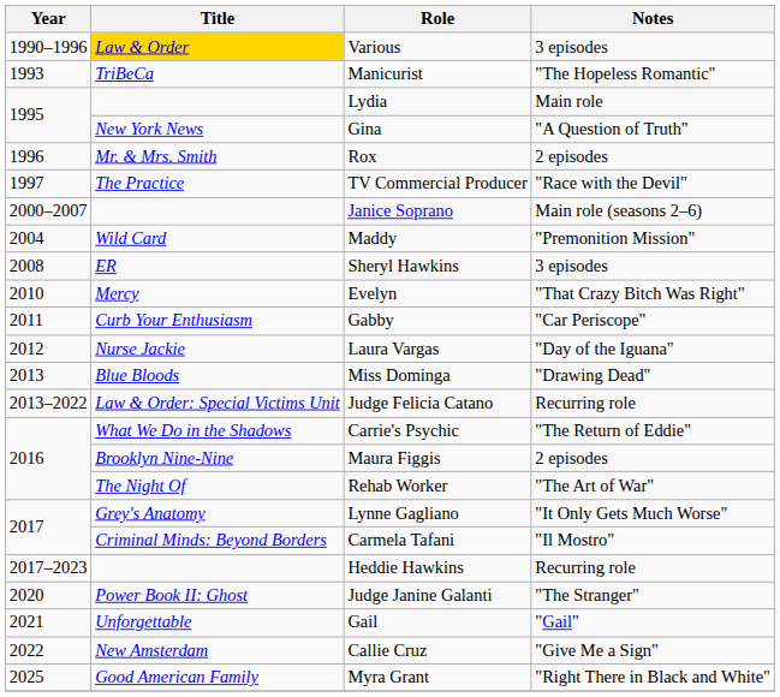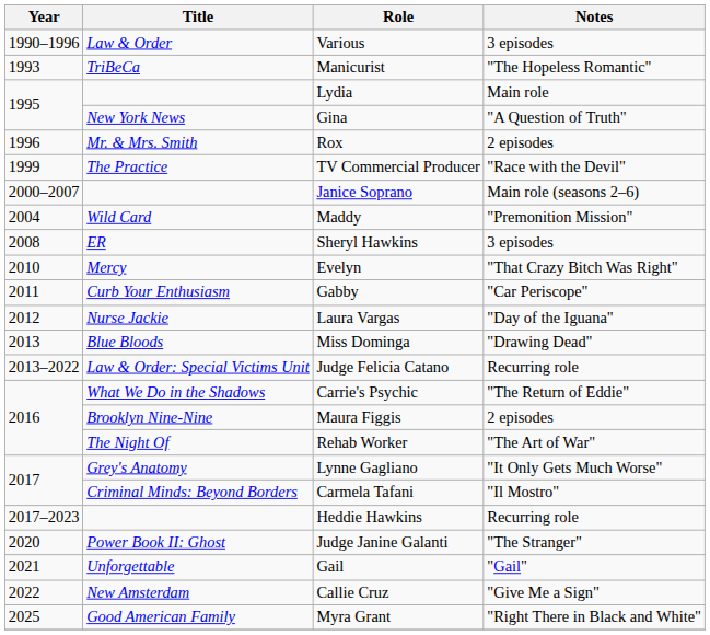 <table class="wikitable sortable">
 <tr>
 <th>Year</th>
 <th>Title</th>
 <th>Role</th>
 <th class="unsortable">Notes</th>
 </tr>
 <tr>
 <td>1990–1996</td>
-<td style="background: gold;"><em><a href='#'>Law & Order</a></em></td>
+<td><em><a href='#'>Law & Order</a></em></td>
 <td>Various</td>
 <td>3 episodes</td>
 </tr>
 <tr>
 <td>1993</td>
 <td><em><a href='#'>TriBeCa</a></em></td>
 <td>Manicurist</td>
 <td>"The Hopeless Romantic"</td>
 </tr>
 <tr>
 <td rowspan="2">1995</td>
 <td><em></em></td>
 <td>Lydia</td>
 <td>Main role</td>
 </tr>
 <tr>
 <td><em><a href='#'>New York News</a></em></td>
 <td>Gina</td>
 <td>"A Question of Truth"</td>
 </tr>
 <tr>
 <td>1996</td>
 <td><em><a href='#'>Mr. & Mrs. Smith</a></em></td>
 <td>Rox</td>
 <td>2 episodes</td>
 </tr>
 <tr>
-<td>1997</td>
+<td>1999</td>
 <td><em><a href='#'>The Practice</a></em></td>
 <td>TV Commercial Producer</td>
 <td>"Race with the Devil"</td>
 </tr>
 <tr>
 <td>2000–2007</td>
 <td><em></em></td>
 <td><a href='#'>Janice Soprano</a></td>
 <td>Main role (seasons 2–6)</td>
 </tr>
 <tr>
 <td>2004</td>
 <td><em><a href='#'>Wild Card</a></em></td>
 <td>Maddy</td>
 <td>"Premonition Mission"</td>
 </tr>
 <tr>
 <td>2008</td>
 <td><em><a href='#'>ER</a></em></td>
 <td>Sheryl Hawkins</td>
 <td>3 episodes</td>
 </tr>
 <tr>
 <td>2010</td>
 <td><em><a href='#'>Mercy</a></em></td>
 <td>Evelyn</td>
 <td>"That Crazy Bitch Was Right"</td>
 </tr>
 <tr>
 <td>2011</td>
 <td><em><a href='#'>Curb Your Enthusiasm</a></em></td>
 <td>Gabby</td>
 <td>"Car Periscope"</td>
 </tr>
 <tr>
 <td>2012</td>
 <td><em><a href='#'>Nurse Jackie</a></em></td>
 <td>Laura Vargas</td>
 <td>"Day of the Iguana"</td>
 </tr>
 <tr>
 <td>2013</td>
 <td><em><a href='#'>Blue Bloods</a></em></td>
 <td>Miss Dominga</td>
 <td>"Drawing Dead"</td>
 </tr>
 <tr>
 <td>2013–2022</td>
 <td><em><a href='#'>Law & Order: Special Victims Unit</a></em></td>
 <td>Judge Felicia Catano</td>
 <td>Recurring role</td>
 </tr>
 <tr>
 <td rowspan="3">2016</td>
 <td><em><a href='#'>What We Do in the Shadows</a></em></td>
 <td>Carrie's Psychic</td>
 <td>"The Return of Eddie"</td>
 </tr>
 <tr>
 <td><em><a href='#'>Brooklyn Nine-Nine</a></em></td>
 <td>Maura Figgis</td>
 <td>2 episodes</td>
 </tr>
 <tr>
 <td><em><a href='#'>The Night Of</a></em></td>
 <td>Rehab Worker</td>
 <td>"The Art of War"</td>
 </tr>
 <tr>
 <td rowspan="2">2017</td>
 <td><em><a href='#'>Grey's Anatomy</a></em></td>
 <td>Lynne Gagliano</td>
 <td>"It Only Gets Much Worse"</td>
 </tr>
 <tr>
 <td><em><a href='#'>Criminal Minds: Beyond Borders</a></em></td>
 <td>Carmela Tafani</td>
 <td>"Il Mostro"</td>
 </tr>
 <tr>
 <td>2017–2023</td>
 <td><em></em></td>
 <td>Heddie Hawkins</td>
 <td>Recurring role</td>
 </tr>
 <tr>
 <td>2020</td>
 <td><em><a href='#'>Power Book II: Ghost</a></em></td>
 <td>Judge Janine Galanti</td>
 <td>"The Stranger"</td>
 </tr>
 <tr>
 <td>2021</td>
 <td><em><a href='#'>Unforgettable</a></em></td>
 <td>Gail</td>
 <td>"<a href='#'>Gail</a>"</td>
 </tr>
 <tr>
 <td>2022</td>
 <td><em><a href='#'>New Amsterdam</a></em></td>
 <td>Callie Cruz</td>
 <td>"Give Me a Sign"</td>
 </tr>
 <tr>
 <td>2025</td>
 <td><em><a href='#'>Good American Family</a></em></td>
 <td>Myra Grant</td>
 <td>"Right There in Black and White"</td>
 </tr>
 <tr>
 </tr>
 </table>
